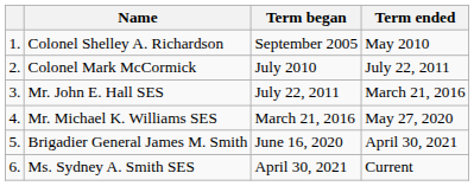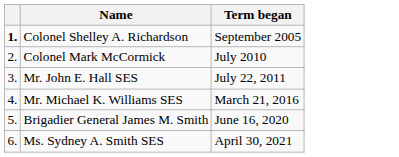 <table class="wikitable">
 <tr>
 <th></th>
 <th>Name</th>
 <th>Term began</th>
-<th>Term ended</th>
 </tr>
 <tr>
-<td>1.</td>
+<td><strong>1.</strong></td>
 <td>Colonel Shelley A. Richardson</td>
 <td>September 2005</td>
-<td>May 2010</td>
 </tr>
 <tr>
 <td>2.</td>
 <td>Colonel Mark McCormick</td>
 <td>July 2010</td>
-<td>July 22, 2011</td>
 </tr>
 <tr>
 <td>3.</td>
 <td>Mr. John E. Hall SES</td>
 <td>July 22, 2011</td>
-<td>March 21, 2016</td>
 </tr>
 <tr>
 <td>4.</td>
 <td>Mr. Michael K. Williams SES</td>
 <td>March 21, 2016</td>
-<td>May 27, 2020</td>
 </tr>
 <tr>
 <td>5.</td>
 <td>Brigadier General James M. Smith</td>
 <td>June 16, 2020</td>
-<td>April 30, 2021</td>
 </tr>
 <tr>
 <td>6.</td>
 <td>Ms. Sydney A. Smith SES</td>
 <td>April 30, 2021</td>
-<td>Current</td>
 </tr>
 </table>
